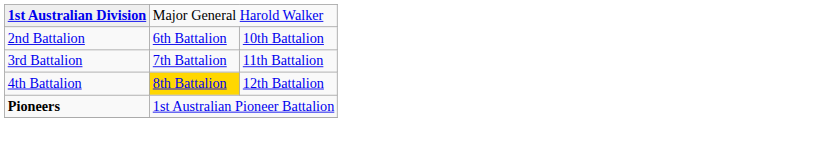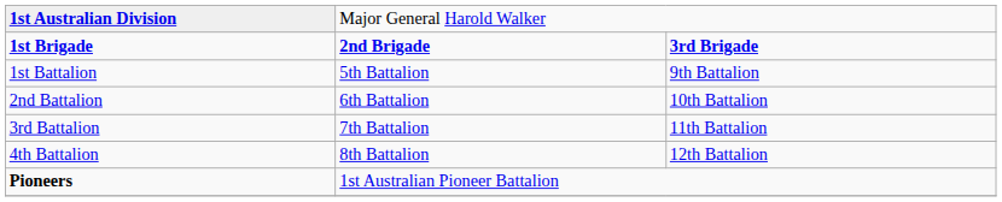 <table class="wikitable">
 <tr>
 <td style="background:#efefef;"><strong><a href='#'>1st Australian Division</a>  </strong></td>
 <td colspan="2">Major General <a href='#'>Harold Walker</a></td>
+</tr>
+<tr>
+<td width="300pt"><strong><a href='#'>1st Brigade</a></strong></td>
+<td width="300pt"><strong><a href='#'>2nd Brigade</a></strong></td>
+<td width="300pt"><strong><a href='#'>3rd Brigade</a></strong></td>
+</tr>
+<tr>
+<td><a href='#'>1st Battalion</a></td>
+<td><a href='#'>5th Battalion</a></td>
+<td><a href='#'>9th Battalion</a></td>
 </tr>
 <tr>
 <td><a href='#'>2nd Battalion</a></td>
 <td><a href='#'>6th Battalion</a></td>
 <td><a href='#'>10th Battalion</a></td>
 </tr>
 <tr>
 <td><a href='#'>3rd Battalion</a></td>
 <td><a href='#'>7th Battalion</a></td>
 <td><a href='#'>11th Battalion</a></td>
 </tr>
 <tr>
 <td><a href='#'>4th Battalion</a></td>
-<td style="background: gold;"><a href='#'>8th Battalion</a></td>
+<td><a href='#'>8th Battalion</a></td>
 <td><a href='#'>12th Battalion</a></td>
 </tr>
 <tr>
 <td><strong>Pioneers</strong></td>
 <td colspan="2"><a href='#'>1st Australian Pioneer Battalion</a></td>
 </tr>
 <tr>
 </tr>
 </table>
